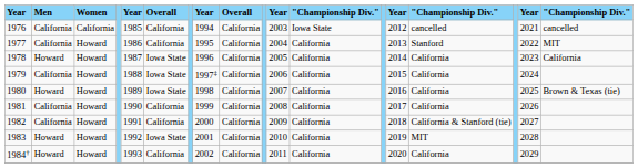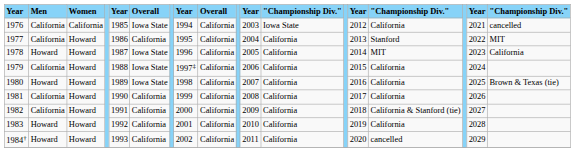 <table class="wikitable" style="font-size:85%;">
 <tr ! style="background-color: #87D3F8;">
 <td><strong>Year</strong></td>
 <td><strong>Men</strong></td>
 <td><strong>Women</strong></td>
 <td rowspan=10></td>
 <td><strong>Year</strong></td>
 <td><strong>Overall</strong></td>
 <td rowspan=10></td>
 <td><strong>Year</strong></td>
 <td><strong>Overall</strong></td>
 <td rowspan=10></td>
 <td><strong>Year</strong></td>
 <td><strong>"Championship Div."</strong></td>
 <td rowspan=10></td>
 <td><strong>Year</strong></td>
 <td><strong>"Championship Div."</strong></td>
 <td rowspan=10></td>
 <td><strong>Year</strong></td>
 <td><strong>"Championship Div."</strong></td>
 </tr>
 <tr --->
 <td>1976</td>
 <td>California</td>
 <td>California</td>
 <td>1985</td>
-<td>California</td>
+<td>Iowa State</td>
 <td>1994</td>
 <td>California</td>
 <td>2003</td>
 <td>Iowa State</td>
 <td>2012</td>
-<td>cancelled</td>
+<td>California</td>
 <td>2021</td>
 <td>cancelled</td>
 </tr>
 <tr --->
 <td>1977</td>
 <td>California</td>
 <td>Howard</td>
 <td>1986</td>
 <td>California</td>
 <td>1995</td>
 <td>California</td>
 <td>2004</td>
 <td>California</td>
 <td>2013</td>
 <td>Stanford</td>
 <td>2022</td>
 <td>MIT</td>
 </tr>
 <tr --->
 <td>1978</td>
 <td>Howard</td>
 <td>Howard</td>
 <td>1987</td>
 <td>Iowa State</td>
 <td>1996</td>
 <td>California</td>
 <td>2005</td>
 <td>California</td>
 <td>2014</td>
-<td>California</td>
+<td>MIT</td>
 <td>2023</td>
 <td>California</td>
 </tr>
 <tr --->
 <td>1979</td>
 <td>California</td>
 <td>Howard</td>
 <td>1988</td>
 <td>Iowa State</td>
 <td>1997<sup>‡</sup></td>
 <td>California</td>
 <td>2006</td>
 <td>California</td>
 <td>2015</td>
 <td>California</td>
 <td>2024</td>
 <td></td>
 </tr>
 <tr --->
 <td>1980</td>
 <td>Howard</td>
 <td>Howard</td>
 <td>1989</td>
 <td>Iowa State</td>
 <td>1998</td>
 <td>California</td>
 <td>2007</td>
 <td>California</td>
 <td>2016</td>
 <td>California</td>
 <td>2025</td>
 <td>Brown & Texas (tie)</td>
 </tr>
 <tr --->
 <td>1981</td>
 <td>California</td>
 <td>Howard</td>
 <td>1990</td>
 <td>California</td>
 <td>1999</td>
 <td>California</td>
 <td>2008</td>
 <td>California</td>
 <td>2017</td>
 <td>California</td>
 <td>2026</td>
 <td></td>
 </tr>
 <tr --->
 <td>1982</td>
 <td>California</td>
 <td>Howard</td>
 <td>1991</td>
 <td>California</td>
 <td>2000</td>
 <td>California</td>
 <td>2009</td>
 <td>California</td>
 <td>2018</td>
 <td>California & Stanford (tie)</td>
 <td>2027</td>
 <td></td>
 </tr>
 <tr --->
 <td>1983</td>
 <td>Howard</td>
 <td>Howard</td>
 <td>1992</td>
-<td>Iowa State</td>
+<td>California</td>
 <td>2001</td>
 <td>California</td>
 <td>2010</td>
 <td>California</td>
 <td>2019</td>
-<td>MIT</td>
+<td>California</td>
 <td>2028</td>
 <td></td>
 </tr>
 <tr --->
 <td>1984<sup>†</sup></td>
 <td>Howard</td>
 <td>Howard</td>
 <td>1993</td>
 <td>California</td>
 <td>2002</td>
 <td>California</td>
 <td>2011</td>
 <td>California</td>
 <td>2020</td>
-<td>California</td>
+<td>cancelled</td>
 <td>2029</td>
 <td></td>
 </tr>
 <tr --->
 </tr>
 </table>
